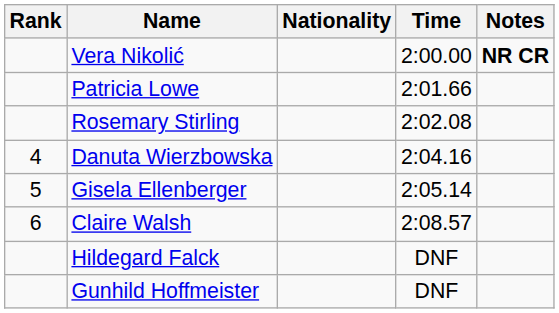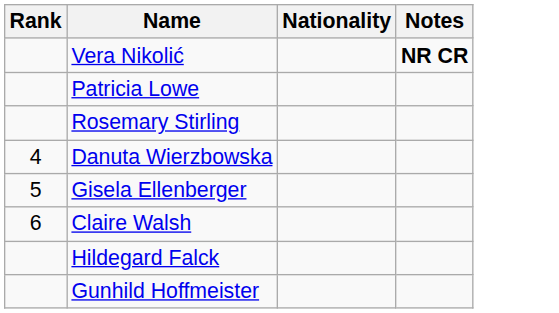 <table class="wikitable sortable" style="text-align:center">
 <tr>
 <th>Rank</th>
 <th>Name</th>
 <th>Nationality</th>
-<th>Time</th>
 <th>Notes</th>
 </tr>
 <tr>
 <td></td>
 <td align=left><a href='#'>Vera Nikolić</a></td>
 <td align=left></td>
-<td>2:00.00</td>
 <td><strong>NR CR</strong></td>
 </tr>
 <tr>
 <td></td>
 <td align=left><a href='#'>Patricia Lowe</a></td>
 <td align=left></td>
-<td>2:01.66</td>
 <td></td>
 </tr>
 <tr>
 <td></td>
 <td align=left><a href='#'>Rosemary Stirling</a></td>
 <td align=left></td>
-<td>2:02.08</td>
 <td></td>
 </tr>
 <tr>
 <td>4</td>
 <td align=left><a href='#'>Danuta Wierzbowska</a></td>
 <td align=left></td>
-<td>2:04.16</td>
 <td></td>
 </tr>
 <tr>
 <td>5</td>
 <td align=left><a href='#'>Gisela Ellenberger</a></td>
 <td align=left></td>
-<td>2:05.14</td>
 <td></td>
 </tr>
 <tr>
 <td>6</td>
 <td align=left><a href='#'>Claire Walsh</a></td>
 <td align=left></td>
-<td>2:08.57</td>
 <td></td>
 </tr>
 <tr>
 <td></td>
 <td align=left><a href='#'>Hildegard Falck</a></td>
 <td align=left></td>
-<td>DNF</td>
 <td></td>
 </tr>
 <tr>
 <td></td>
 <td align=left><a href='#'>Gunhild Hoffmeister</a></td>
 <td align=left></td>
-<td>DNF</td>
 <td></td>
 </tr>
 </table>
